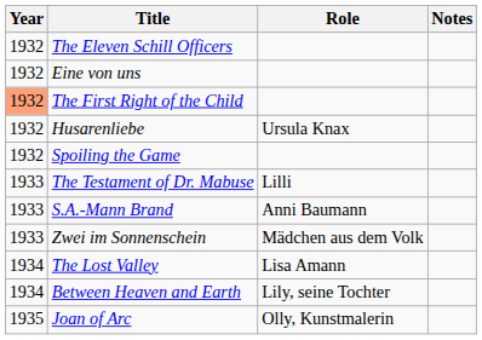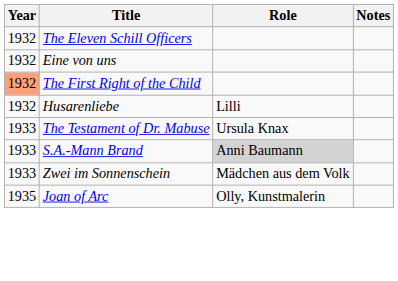 <table class="wikitable">
 <tr>
 <th>Year</th>
 <th>Title</th>
 <th>Role</th>
 <th>Notes</th>
 </tr>
 <tr>
 <td>1932</td>
 <td><em><a href='#'>The Eleven Schill Officers</a></em></td>
 <td></td>
 <td></td>
 </tr>
 <tr>
 <td>1932</td>
 <td><em>Eine von uns</em></td>
 <td></td>
 <td></td>
 </tr>
 <tr>
 <td style="background: lightsalmon;">1932</td>
 <td><em><a href='#'>The First Right of the Child</a></em></td>
 <td></td>
 <td></td>
 </tr>
 <tr>
 <td>1932</td>
 <td><em>Husarenliebe</em></td>
-<td>Ursula Knax</td>
-<td></td>
-</tr>
-<tr>
-<td>1932</td>
-<td><em><a href='#'>Spoiling the Game</a></em></td>
-<td></td>
+<td>Lilli</td>
 <td></td>
 </tr>
 <tr>
 <td>1933</td>
 <td><em><a href='#'>The Testament of Dr. Mabuse</a></em></td>
-<td>Lilli</td>
+<td>Ursula Knax</td>
 <td></td>
 </tr>
 <tr>
 <td>1933</td>
 <td><em><a href='#'>S.A.-Mann Brand</a></em></td>
-<td>Anni Baumann</td>
+<td style="background: lightgrey;">Anni Baumann</td>
 <td></td>
 </tr>
 <tr>
 <td>1933</td>
 <td><em>Zwei im Sonnenschein</em></td>
 <td>Mädchen aus dem Volk</td>
 <td></td>
 </tr>
 <tr>
-<td>1934</td>
-<td><em><a href='#'>The Lost Valley</a></em></td>
-<td>Lisa Amann</td>
-<td></td>
-</tr>
-<tr>
-<td>1934</td>
-<td><em><a href='#'>Between Heaven and Earth</a></em></td>
-<td>Lily, seine Tochter</td>
-<td></td>
-</tr>
-<tr>
 <td>1935</td>
 <td><em><a href='#'>Joan of Arc</a></em></td>
 <td>Olly, Kunstmalerin</td>
 <td></td>
 </tr>
 </table>
